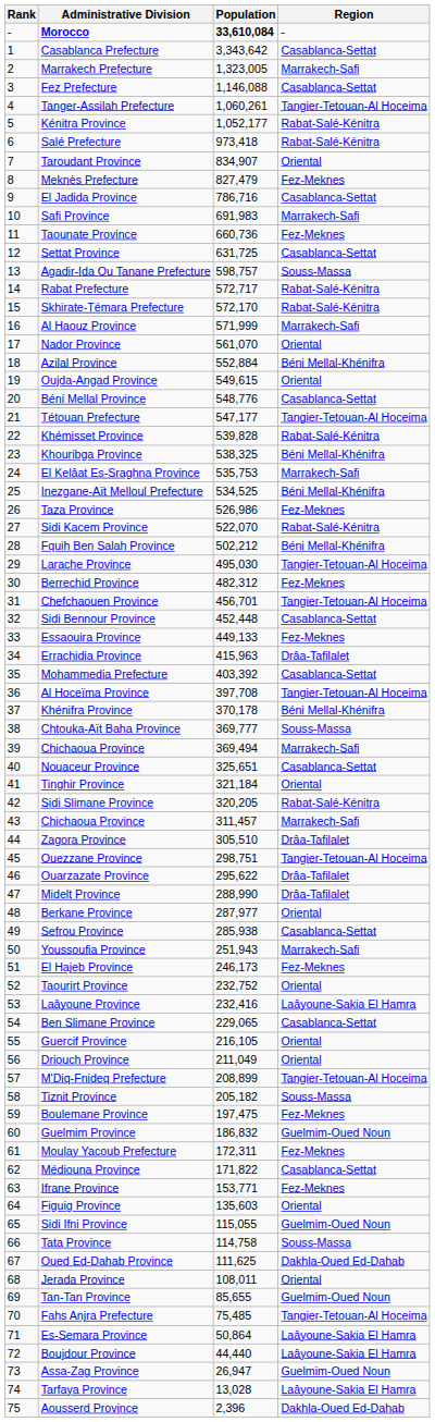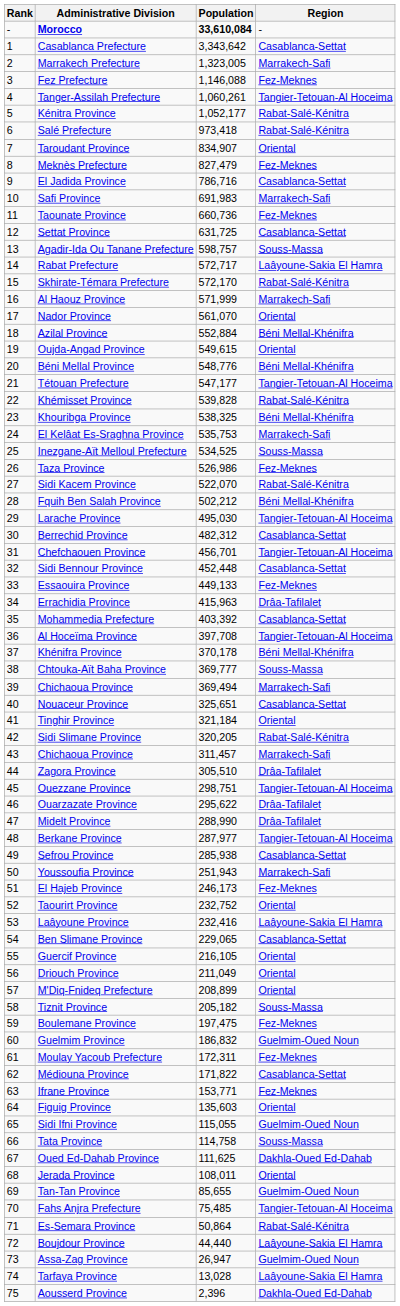 <table class="wikitable sortable" style="font-size: 95%;">
 <tr>
 <th>Rank</th>
 <th>Administrative Division</th>
 <th>Population</th>
 <th>Region</th>
 </tr>
 <tr>
 <td>-</td>
 <td><strong><a href='#'>Morocco</a></strong></td>
 <td><strong>33,610,084</strong></td>
 <td>-</td>
 </tr>
 <tr>
 <td>1</td>
 <td><a href='#'>Casablanca Prefecture</a></td>
 <td>3,343,642</td>
 <td><a href='#'>Casablanca-Settat</a></td>
 </tr>
 <tr>
 <td>2</td>
 <td><a href='#'>Marrakech Prefecture</a></td>
 <td>1,323,005</td>
 <td><a href='#'>Marrakech-Safi</a></td>
 </tr>
 <tr>
 <td>3</td>
 <td><a href='#'>Fez Prefecture</a></td>
 <td>1,146,088</td>
-<td><a href='#'>Casablanca-Settat</a></td>
+<td><a href='#'>Fez-Meknes</a></td>
 </tr>
 <tr>
 <td>4</td>
 <td><a href='#'>Tanger-Assilah Prefecture</a></td>
 <td>1,060,261</td>
 <td><a href='#'>Tangier-Tetouan-Al Hoceima</a></td>
 </tr>
 <tr>
 <td>5</td>
 <td><a href='#'>Kénitra Province</a></td>
 <td>1,052,177</td>
 <td><a href='#'>Rabat-Salé-Kénitra</a></td>
 </tr>
 <tr>
 <td>6</td>
 <td><a href='#'>Salé Prefecture</a></td>
 <td>973,418</td>
 <td><a href='#'>Rabat-Salé-Kénitra</a></td>
 </tr>
 <tr>
 <td>7</td>
 <td><a href='#'>Taroudant Province</a></td>
 <td>834,907</td>
 <td><a href='#'>Oriental</a></td>
 </tr>
 <tr>
 <td>8</td>
 <td><a href='#'>Meknès Prefecture</a></td>
 <td>827,479</td>
 <td><a href='#'>Fez-Meknes</a></td>
 </tr>
 <tr>
 <td>9</td>
 <td><a href='#'>El Jadida Province</a></td>
 <td>786,716</td>
 <td><a href='#'>Casablanca-Settat</a></td>
 </tr>
 <tr>
 <td>10</td>
 <td><a href='#'>Safi Province</a></td>
 <td>691,983</td>
 <td><a href='#'>Marrakech-Safi</a></td>
 </tr>
 <tr>
 <td>11</td>
 <td><a href='#'>Taounate Province</a></td>
 <td>660,736</td>
 <td><a href='#'>Fez-Meknes</a></td>
 </tr>
 <tr>
 <td>12</td>
 <td><a href='#'>Settat Province</a></td>
 <td>631,725</td>
 <td><a href='#'>Casablanca-Settat</a></td>
 </tr>
 <tr>
 <td>13</td>
 <td><a href='#'>Agadir-Ida Ou Tanane Prefecture</a></td>
 <td>598,757</td>
 <td><a href='#'>Souss-Massa</a></td>
 </tr>
 <tr>
 <td>14</td>
 <td><a href='#'>Rabat Prefecture</a></td>
 <td>572,717</td>
-<td><a href='#'>Rabat-Salé-Kénitra</a></td>
+<td><a href='#'>Laâyoune-Sakia El Hamra</a></td>
 </tr>
 <tr>
 <td>15</td>
 <td><a href='#'>Skhirate-Témara Prefecture</a></td>
 <td>572,170</td>
 <td><a href='#'>Rabat-Salé-Kénitra</a></td>
 </tr>
 <tr>
 <td>16</td>
 <td><a href='#'>Al Haouz Province</a></td>
 <td>571,999</td>
 <td><a href='#'>Marrakech-Safi</a></td>
 </tr>
 <tr>
 <td>17</td>
 <td><a href='#'>Nador Province</a></td>
 <td>561,070</td>
 <td><a href='#'>Oriental</a></td>
 </tr>
 <tr>
 <td>18</td>
 <td><a href='#'>Azilal Province</a></td>
 <td>552,884</td>
 <td><a href='#'>Béni Mellal-Khénifra</a></td>
 </tr>
 <tr>
 <td>19</td>
 <td><a href='#'>Oujda-Angad Province</a></td>
 <td>549,615</td>
 <td><a href='#'>Oriental</a></td>
 </tr>
 <tr>
 <td>20</td>
 <td><a href='#'>Béni Mellal Province</a></td>
 <td>548,776</td>
-<td><a href='#'>Casablanca-Settat</a></td>
+<td><a href='#'>Béni Mellal-Khénifra</a></td>
 </tr>
 <tr>
 <td>21</td>
 <td><a href='#'>Tétouan Prefecture</a></td>
 <td>547,177</td>
 <td><a href='#'>Tangier-Tetouan-Al Hoceima</a></td>
 </tr>
 <tr>
 <td>22</td>
 <td><a href='#'>Khémisset Province</a></td>
 <td>539,828</td>
 <td><a href='#'>Rabat-Salé-Kénitra</a></td>
 </tr>
 <tr>
 <td>23</td>
 <td><a href='#'>Khouribga Province</a></td>
 <td>538,325</td>
 <td><a href='#'>Béni Mellal-Khénifra</a></td>
 </tr>
 <tr>
 <td>24</td>
 <td><a href='#'>El Kelâat Es-Sraghna Province</a></td>
 <td>535,753</td>
 <td><a href='#'>Marrakech-Safi</a></td>
 </tr>
 <tr>
 <td>25</td>
 <td><a href='#'>Inezgane-Aït Melloul Prefecture</a></td>
 <td>534,525</td>
-<td><a href='#'>Béni Mellal-Khénifra</a></td>
+<td><a href='#'>Souss-Massa</a></td>
 </tr>
 <tr>
 <td>26</td>
 <td><a href='#'>Taza Province</a></td>
 <td>526,986</td>
 <td><a href='#'>Fez-Meknes</a></td>
 </tr>
 <tr>
 <td>27</td>
 <td><a href='#'>Sidi Kacem Province</a></td>
 <td>522,070</td>
 <td><a href='#'>Rabat-Salé-Kénitra</a></td>
 </tr>
 <tr>
 <td>28</td>
 <td><a href='#'>Fquih Ben Salah Province</a></td>
 <td>502,212</td>
 <td><a href='#'>Béni Mellal-Khénifra</a></td>
 </tr>
 <tr>
 <td>29</td>
 <td><a href='#'>Larache Province</a></td>
 <td>495,030</td>
 <td><a href='#'>Tangier-Tetouan-Al Hoceima</a></td>
 </tr>
 <tr>
 <td>30</td>
 <td><a href='#'>Berrechid Province</a></td>
 <td>482,312</td>
-<td><a href='#'>Fez-Meknes</a></td>
+<td><a href='#'>Casablanca-Settat</a></td>
 </tr>
 <tr>
 <td>31</td>
 <td><a href='#'>Chefchaouen Province</a></td>
 <td>456,701</td>
 <td><a href='#'>Tangier-Tetouan-Al Hoceima</a></td>
 </tr>
 <tr>
 <td>32</td>
 <td><a href='#'>Sidi Bennour Province</a></td>
 <td>452,448</td>
 <td><a href='#'>Casablanca-Settat</a></td>
 </tr>
 <tr>
 <td>33</td>
 <td><a href='#'>Essaouira Province</a></td>
 <td>449,133</td>
 <td><a href='#'>Fez-Meknes</a></td>
 </tr>
 <tr>
 <td>34</td>
 <td><a href='#'>Errachidia Province</a></td>
 <td>415,963</td>
 <td><a href='#'>Drâa-Tafilalet</a></td>
 </tr>
 <tr>
 <td>35</td>
 <td><a href='#'>Mohammedia Prefecture</a></td>
 <td>403,392</td>
 <td><a href='#'>Casablanca-Settat</a></td>
 </tr>
 <tr>
 <td>36</td>
 <td><a href='#'>Al Hoceïma Province</a></td>
 <td>397,708</td>
 <td><a href='#'>Tangier-Tetouan-Al Hoceima</a></td>
 </tr>
 <tr>
 <td>37</td>
 <td><a href='#'>Khénifra Province</a></td>
 <td>370,178</td>
 <td><a href='#'>Béni Mellal-Khénifra</a></td>
 </tr>
 <tr>
 <td>38</td>
 <td><a href='#'>Chtouka-Aït Baha Province</a></td>
 <td>369,777</td>
 <td><a href='#'>Souss-Massa</a></td>
 </tr>
 <tr>
 <td>39</td>
 <td><a href='#'>Chichaoua Province</a></td>
 <td>369,494</td>
 <td><a href='#'>Marrakech-Safi</a></td>
 </tr>
 <tr>
 <td>40</td>
 <td><a href='#'>Nouaceur Province</a></td>
 <td>325,651</td>
 <td><a href='#'>Casablanca-Settat</a></td>
 </tr>
 <tr>
 <td>41</td>
 <td><a href='#'>Tinghir Province</a></td>
 <td>321,184</td>
 <td><a href='#'>Oriental</a></td>
 </tr>
 <tr>
 <td>42</td>
 <td><a href='#'>Sidi Slimane Province</a></td>
 <td>320,205</td>
 <td><a href='#'>Rabat-Salé-Kénitra</a></td>
 </tr>
 <tr>
 <td>43</td>
 <td><a href='#'>Chichaoua Province</a></td>
 <td>311,457</td>
 <td><a href='#'>Marrakech-Safi</a></td>
 </tr>
 <tr>
 <td>44</td>
 <td><a href='#'>Zagora Province</a></td>
 <td>305,510</td>
 <td><a href='#'>Drâa-Tafilalet</a></td>
 </tr>
 <tr>
 <td>45</td>
 <td><a href='#'>Ouezzane Province</a></td>
 <td>298,751</td>
 <td><a href='#'>Tangier-Tetouan-Al Hoceima</a></td>
 </tr>
 <tr>
 <td>46</td>
 <td><a href='#'>Ouarzazate Province</a></td>
 <td>295,622</td>
 <td><a href='#'>Drâa-Tafilalet</a></td>
 </tr>
 <tr>
 <td>47</td>
 <td><a href='#'>Midelt Province</a></td>
 <td>288,990</td>
 <td><a href='#'>Drâa-Tafilalet</a></td>
 </tr>
 <tr>
 <td>48</td>
 <td><a href='#'>Berkane Province</a></td>
 <td>287,977</td>
-<td><a href='#'>Oriental</a></td>
+<td><a href='#'>Tangier-Tetouan-Al Hoceima</a></td>
 </tr>
 <tr>
 <td>49</td>
 <td><a href='#'>Sefrou Province</a></td>
 <td>285,938</td>
 <td><a href='#'>Casablanca-Settat</a></td>
 </tr>
 <tr>
 <td>50</td>
 <td><a href='#'>Youssoufia Province</a></td>
 <td>251,943</td>
 <td><a href='#'>Marrakech-Safi</a></td>
 </tr>
 <tr>
 <td>51</td>
 <td><a href='#'>El Hajeb Province</a></td>
 <td>246,173</td>
 <td><a href='#'>Fez-Meknes</a></td>
 </tr>
 <tr>
 <td>52</td>
 <td><a href='#'>Taourirt Province</a></td>
 <td>232,752</td>
 <td><a href='#'>Oriental</a></td>
 </tr>
 <tr>
 <td>53</td>
 <td><a href='#'>Laâyoune Province</a></td>
 <td>232,416</td>
 <td><a href='#'>Laâyoune-Sakia El Hamra</a></td>
 </tr>
 <tr>
 <td>54</td>
 <td><a href='#'>Ben Slimane Province</a></td>
 <td>229,065</td>
 <td><a href='#'>Casablanca-Settat</a></td>
 </tr>
 <tr>
 <td>55</td>
 <td><a href='#'>Guercif Province</a></td>
 <td>216,105</td>
 <td><a href='#'>Oriental</a></td>
 </tr>
 <tr>
 <td>56</td>
 <td><a href='#'>Driouch Province</a></td>
 <td>211,049</td>
 <td><a href='#'>Oriental</a></td>
 </tr>
 <tr>
 <td>57</td>
 <td><a href='#'>M'Diq-Fnideq Prefecture</a></td>
 <td>208,899</td>
-<td><a href='#'>Tangier-Tetouan-Al Hoceima</a></td>
+<td><a href='#'>Oriental</a></td>
 </tr>
 <tr>
 <td>58</td>
 <td><a href='#'>Tiznit Province</a></td>
 <td>205,182</td>
 <td><a href='#'>Souss-Massa</a></td>
 </tr>
 <tr>
 <td>59</td>
 <td><a href='#'>Boulemane Province</a></td>
 <td>197,475</td>
 <td><a href='#'>Fez-Meknes</a></td>
 </tr>
 <tr>
 <td>60</td>
 <td><a href='#'>Guelmim Province</a></td>
 <td>186,832</td>
 <td><a href='#'>Guelmim-Oued Noun</a></td>
 </tr>
 <tr>
 <td>61</td>
 <td><a href='#'>Moulay Yacoub Prefecture</a></td>
 <td>172,311</td>
 <td><a href='#'>Fez-Meknes</a></td>
 </tr>
 <tr>
 <td>62</td>
 <td><a href='#'>Médiouna Province</a></td>
 <td>171,822</td>
 <td><a href='#'>Casablanca-Settat</a></td>
 </tr>
 <tr>
 <td>63</td>
 <td><a href='#'>Ifrane Province</a></td>
 <td>153,771</td>
 <td><a href='#'>Fez-Meknes</a></td>
 </tr>
 <tr>
 <td>64</td>
 <td><a href='#'>Figuig Province</a></td>
 <td>135,603</td>
 <td><a href='#'>Oriental</a></td>
 </tr>
 <tr>
 <td>65</td>
 <td><a href='#'>Sidi Ifni Province</a></td>
 <td>115,055</td>
 <td><a href='#'>Guelmim-Oued Noun</a></td>
 </tr>
 <tr>
 <td>66</td>
 <td><a href='#'>Tata Province</a></td>
 <td>114,758</td>
 <td><a href='#'>Souss-Massa</a></td>
 </tr>
 <tr>
 <td>67</td>
 <td><a href='#'>Oued Ed-Dahab Province</a></td>
 <td>111,625</td>
 <td><a href='#'>Dakhla-Oued Ed-Dahab</a></td>
 </tr>
 <tr>
 <td>68</td>
 <td><a href='#'>Jerada Province</a></td>
 <td>108,011</td>
 <td><a href='#'>Oriental</a></td>
 </tr>
 <tr>
 <td>69</td>
 <td><a href='#'>Tan-Tan Province</a></td>
 <td>85,655</td>
 <td><a href='#'>Guelmim-Oued Noun</a></td>
 </tr>
 <tr>
 <td>70</td>
 <td><a href='#'>Fahs Anjra Prefecture</a></td>
 <td>75,485</td>
 <td><a href='#'>Tangier-Tetouan-Al Hoceima</a></td>
 </tr>
 <tr>
 <td>71</td>
 <td><a href='#'>Es-Semara Province</a></td>
 <td>50,864</td>
-<td><a href='#'>Laâyoune-Sakia El Hamra</a></td>
+<td><a href='#'>Rabat-Salé-Kénitra</a></td>
 </tr>
 <tr>
 <td>72</td>
 <td><a href='#'>Boujdour Province</a></td>
 <td>44,440</td>
 <td><a href='#'>Laâyoune-Sakia El Hamra</a></td>
 </tr>
 <tr>
 <td>73</td>
 <td><a href='#'>Assa-Zag Province</a></td>
 <td>26,947</td>
 <td><a href='#'>Guelmim-Oued Noun</a></td>
 </tr>
 <tr>
 <td>74</td>
 <td><a href='#'>Tarfaya Province</a></td>
 <td>13,028</td>
 <td><a href='#'>Laâyoune-Sakia El Hamra</a></td>
 </tr>
 <tr>
 <td>75</td>
 <td><a href='#'>Aousserd Province</a></td>
 <td>2,396</td>
 <td><a href='#'>Dakhla-Oued Ed-Dahab</a></td>
 </tr>
 </table>
